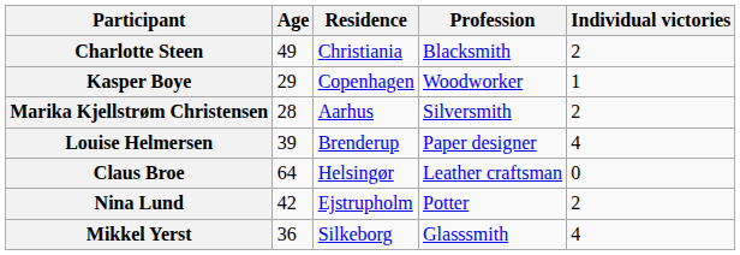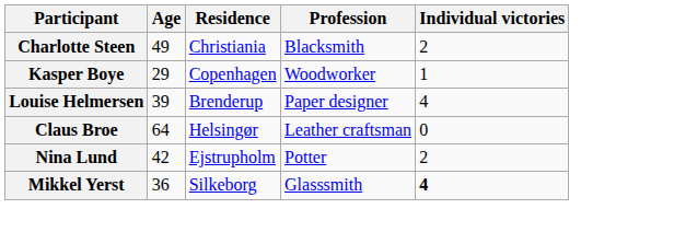 <table class="wikitable plainrowheaders sortable">
 <tr>
 <th scope="col">Participant</th>
 <th scope="col">Age</th>
 <th scope="col">Residence</th>
 <th scope="col">Profession</th>
 <th scope="col">Individual victories</th>
 </tr>
 <tr>
 <th scope="row">Charlotte Steen</th>
 <td>49</td>
 <td><a href='#'>Christiania</a></td>
 <td><a href='#'>Blacksmith</a></td>
 <td>2</td>
 </tr>
 <tr>
 <th scope="row">Kasper Boye</th>
 <td>29</td>
 <td><a href='#'>Copenhagen</a></td>
 <td><a href='#'>Woodworker</a></td>
 <td>1</td>
-</tr>
-<tr>
-<th scope="row">Marika Kjellstrøm Christensen</th>
-<td>28</td>
-<td><a href='#'>Aarhus</a></td>
-<td><a href='#'>Silversmith</a></td>
-<td>2</td>
 </tr>
 <tr>
 <th scope="row">Louise Helmersen</th>
 <td>39</td>
 <td><a href='#'>Brenderup</a></td>
 <td><a href='#'>Paper designer</a></td>
 <td>4</td>
 </tr>
 <tr>
 <th scope="row">Claus Broe</th>
 <td>64</td>
 <td><a href='#'>Helsingør</a></td>
 <td><a href='#'>Leather craftsman</a></td>
 <td>0</td>
 </tr>
 <tr>
 <th scope="row">Nina Lund</th>
 <td>42</td>
 <td><a href='#'>Ejstrupholm</a></td>
 <td><a href='#'>Potter</a></td>
 <td>2</td>
 </tr>
 <tr>
 <th scope="row">Mikkel Yerst</th>
 <td>36</td>
 <td><a href='#'>Silkeborg</a></td>
 <td><a href='#'>Glasssmith</a></td>
-<td>4</td>
+<td><strong>4</strong></td>
 </tr>
 </table>
